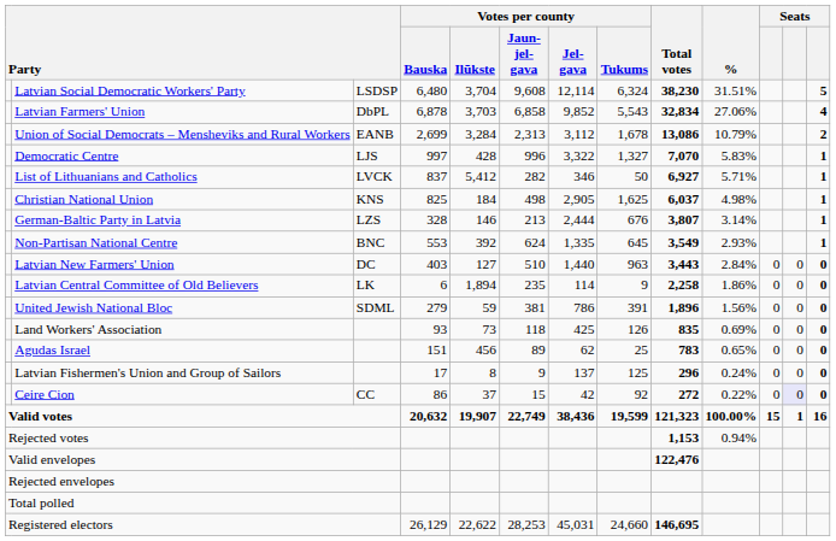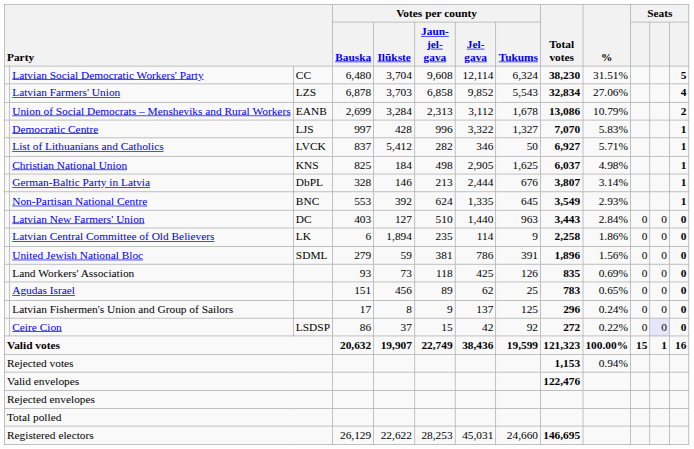 <table class="wikitable" border="1" style="text-align:right;">
 <tr>
 <th style="text-align:left;" valign=bottom rowspan=2 colspan=3>Party</th>
 <th colspan=5>Votes per county</th>
 <th align=center valign=bottom rowspan=2 width="50">Total votes</th>
 <th align=center valign=bottom rowspan=2 width="50">%</th>
 <th colspan=3>Seats</th>
 </tr>
 <tr>
 <th align=center valign=bottom width="50"><a href='#'>Bauska</a></th>
 <th align=center valign=bottom width="50"><a href='#'>Ilūkste</a></th>
 <th align=center valign=bottom width="50"><a href='#'>Jaun- jel- gava</a></th>
 <th align=center valign=bottom width="50"><a href='#'>Jel- gava</a></th>
 <th align=center valign=bottom width="50"><a href='#'>Tukums</a></th>
 <th align=center valign=bottom width="20"><small></small></th>
 <th align=center valign=bottom width="20"><small><a href='#'></a></small></th>
 <th align=center valign=bottom width="20"><small></small></th>
 </tr>
 <tr>
 <td></td>
 <td align=left style="white-space: nowrap;"><a href='#'>Latvian Social Democratic Workers' Party</a></td>
-<td align=left>LSDSP</td>
+<td align=left>CC</td>
 <td>6,480</td>
 <td>3,704</td>
 <td>9,608</td>
 <td>12,114</td>
 <td>6,324</td>
 <td><strong>38,230</strong></td>
 <td>31.51%</td>
 <td></td>
 <td></td>
 <td><strong>5</strong></td>
 </tr>
 <tr>
 <td></td>
 <td align=left><a href='#'>Latvian Farmers' Union</a></td>
-<td align=left>DbPL</td>
+<td align=left>LZS</td>
 <td>6,878</td>
 <td>3,703</td>
 <td>6,858</td>
 <td>9,852</td>
 <td>5,543</td>
 <td><strong>32,834</strong></td>
 <td>27.06%</td>
 <td></td>
 <td></td>
 <td><strong>4</strong></td>
 </tr>
 <tr>
 <td></td>
 <td align=left><a href='#'>Union of Social Democrats – Mensheviks and Rural Workers</a></td>
 <td align=left>EANB</td>
 <td>2,699</td>
 <td>3,284</td>
 <td>2,313</td>
 <td>3,112</td>
 <td>1,678</td>
 <td><strong>13,086</strong></td>
 <td>10.79%</td>
 <td></td>
 <td></td>
 <td><strong>2</strong></td>
 </tr>
 <tr>
 <td></td>
 <td align=left><a href='#'>Democratic Centre</a></td>
 <td align=left>LJS</td>
 <td>997</td>
 <td>428</td>
 <td>996</td>
 <td>3,322</td>
 <td>1,327</td>
 <td><strong>7,070</strong></td>
 <td>5.83%</td>
 <td></td>
 <td></td>
 <td><strong>1</strong></td>
 </tr>
 <tr>
 <td></td>
 <td align=left><a href='#'>List of Lithuanians and Catholics</a></td>
 <td align=left>LVCK</td>
 <td>837</td>
 <td>5,412</td>
 <td>282</td>
 <td>346</td>
 <td>50</td>
 <td><strong>6,927</strong></td>
 <td>5.71%</td>
 <td></td>
 <td></td>
 <td><strong>1</strong></td>
 </tr>
 <tr>
 <td></td>
 <td align=left><a href='#'>Christian National Union</a></td>
 <td align=left>KNS</td>
 <td>825</td>
 <td>184</td>
 <td>498</td>
 <td>2,905</td>
 <td>1,625</td>
 <td><strong>6,037</strong></td>
 <td>4.98%</td>
 <td></td>
 <td></td>
 <td><strong>1</strong></td>
 </tr>
 <tr>
 <td></td>
 <td align=left><a href='#'>German-Baltic Party in Latvia</a></td>
-<td align=left>LZS</td>
+<td align=left>DbPL</td>
 <td>328</td>
 <td>146</td>
 <td>213</td>
 <td>2,444</td>
 <td>676</td>
 <td><strong>3,807</strong></td>
 <td>3.14%</td>
 <td></td>
 <td></td>
 <td><strong>1</strong></td>
 </tr>
 <tr>
 <td></td>
 <td align=left><a href='#'>Non-Partisan National Centre</a></td>
 <td align=left>BNC</td>
 <td>553</td>
 <td>392</td>
 <td>624</td>
 <td>1,335</td>
 <td>645</td>
 <td><strong>3,549</strong></td>
 <td>2.93%</td>
 <td></td>
 <td></td>
 <td><strong>1</strong></td>
 </tr>
 <tr>
 <td></td>
 <td align=left><a href='#'>Latvian New Farmers' Union</a></td>
 <td align=left>DC</td>
 <td>403</td>
 <td>127</td>
 <td>510</td>
 <td>1,440</td>
 <td>963</td>
 <td><strong>3,443</strong></td>
 <td>2.84%</td>
 <td>0</td>
 <td>0</td>
 <td><strong>0</strong></td>
 </tr>
 <tr>
 <td></td>
 <td align=left><a href='#'>Latvian Central Committee of Old Believers</a></td>
 <td align=left>LK</td>
 <td>6</td>
 <td>1,894</td>
 <td>235</td>
 <td>114</td>
 <td>9</td>
 <td><strong>2,258</strong></td>
 <td>1.86%</td>
 <td>0</td>
 <td>0</td>
 <td><strong>0</strong></td>
 </tr>
 <tr>
 <td></td>
 <td align=left><a href='#'>United Jewish National Bloc</a></td>
 <td align=left>SDML</td>
 <td>279</td>
 <td>59</td>
 <td>381</td>
 <td>786</td>
 <td>391</td>
 <td><strong>1,896</strong></td>
 <td>1.56%</td>
 <td>0</td>
 <td>0</td>
 <td><strong>0</strong></td>
 </tr>
 <tr>
 <td></td>
 <td align=left>Land Workers' Association</td>
 <td align=left></td>
 <td>93</td>
 <td>73</td>
 <td>118</td>
 <td>425</td>
 <td>126</td>
 <td><strong>835</strong></td>
 <td>0.69%</td>
 <td>0</td>
 <td>0</td>
 <td><strong>0</strong></td>
 </tr>
 <tr>
 <td></td>
 <td align=left><a href='#'>Agudas Israel</a></td>
 <td align=left></td>
 <td>151</td>
 <td>456</td>
 <td>89</td>
 <td>62</td>
 <td>25</td>
 <td><strong>783</strong></td>
 <td>0.65%</td>
 <td>0</td>
 <td>0</td>
 <td><strong>0</strong></td>
 </tr>
 <tr>
 <td></td>
 <td align=left>Latvian Fishermen's Union and Group of Sailors</td>
 <td align=left></td>
 <td>17</td>
 <td>8</td>
 <td>9</td>
 <td>137</td>
 <td>125</td>
 <td><strong>296</strong></td>
 <td>0.24%</td>
 <td>0</td>
 <td>0</td>
 <td><strong>0</strong></td>
 </tr>
 <tr>
 <td></td>
 <td align=left><a href='#'>Ceire Cion</a></td>
-<td align=left>CC</td>
+<td align=left>LSDSP</td>
 <td>86</td>
 <td>37</td>
 <td>15</td>
 <td>42</td>
 <td>92</td>
 <td><strong>272</strong></td>
 <td>0.22%</td>
 <td>0</td>
 <td style="background: lavender;">0</td>
 <td><strong>0</strong></td>
 </tr>
 <tr style="font-weight:bold">
 <td align=left colspan=3>Valid votes</td>
 <td>20,632</td>
 <td>19,907</td>
 <td>22,749</td>
 <td>38,436</td>
 <td>19,599</td>
 <td>121,323</td>
 <td>100.00%</td>
 <td>15</td>
 <td>1</td>
 <td>16</td>
 </tr>
 <tr>
 <td align=left colspan=3>Rejected votes</td>
 <td></td>
 <td></td>
 <td></td>
 <td></td>
 <td></td>
 <td><strong>1,153</strong></td>
 <td>0.94%</td>
 <td></td>
 <td></td>
 <td></td>
 </tr>
 <tr>
 <td align=left colspan=3>Valid envelopes</td>
 <td></td>
 <td></td>
 <td></td>
 <td></td>
 <td></td>
 <td><strong>122,476</strong></td>
 <td></td>
 <td></td>
 <td></td>
 <td></td>
 </tr>
 <tr>
 <td align=left colspan=3>Rejected envelopes</td>
 <td></td>
 <td></td>
 <td></td>
 <td></td>
 <td></td>
 <td></td>
 <td></td>
 <td></td>
 <td></td>
 <td></td>
 </tr>
 <tr>
 <td align=left colspan=3>Total polled</td>
 <td></td>
 <td></td>
 <td></td>
 <td></td>
 <td></td>
 <td></td>
 <td></td>
 <td></td>
 <td></td>
 <td></td>
 </tr>
 <tr>
 <td align=left colspan=3>Registered electors</td>
 <td>26,129</td>
 <td>22,622</td>
 <td>28,253</td>
 <td>45,031</td>
 <td>24,660</td>
 <td><strong>146,695</strong></td>
 <td></td>
 <td></td>
 <td></td>
 <td></td>
 </tr>
 </table>
